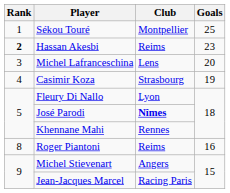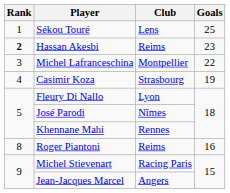 <table class="wikitable" style="text-align:center">
 <tr>
 <th>Rank</th>
 <th>Player</th>
 <th>Club</th>
 <th>Goals</th>
 </tr>
 <tr>
 <td>1</td>
 <td align="left"> <a href='#'>Sékou Touré</a></td>
-<td align="left"><a href='#'>Montpellier</a></td>
+<td align="left"><a href='#'>Lens</a></td>
 <td>25</td>
 </tr>
 <tr>
 <td><strong>2</strong></td>
 <td align="left"> <a href='#'>Hassan Akesbi</a></td>
 <td align="left"><a href='#'>Reims</a></td>
 <td>23</td>
 </tr>
 <tr>
 <td>3</td>
 <td align="left"> <a href='#'>Michel Lafranceschina</a></td>
-<td align="left"><a href='#'>Lens</a></td>
-<td>20</td>
+<td align="left"><a href='#'>Montpellier</a></td>
+<td>22</td>
 </tr>
 <tr>
 <td>4</td>
 <td align="left">  <a href='#'>Casimir Koza</a></td>
 <td align="left"><a href='#'>Strasbourg</a></td>
 <td>19</td>
 </tr>
 <tr>
 <td rowspan="3">5</td>
 <td align="left"> <a href='#'>Fleury Di Nallo</a></td>
 <td align="left"><a href='#'>Lyon</a></td>
 <td rowspan="3">18</td>
 </tr>
 <tr>
 <td align="left"> <a href='#'>José Parodi</a></td>
-<td align="left"><strong><a href='#'>Nîmes</a></strong></td>
+<td align="left"><a href='#'>Nîmes</a></td>
 </tr>
 <tr>
 <td align="left"> <a href='#'>Khennane Mahi</a></td>
 <td align="left"><a href='#'>Rennes</a></td>
 </tr>
 <tr>
 <td>8</td>
 <td align="left"> <a href='#'>Roger Piantoni</a></td>
 <td align="left"><a href='#'>Reims</a></td>
 <td>16</td>
 </tr>
 <tr>
 <td rowspan="2">9</td>
 <td align="left"> <a href='#'>Michel Stievenart</a></td>
-<td align="left"><a href='#'>Angers</a></td>
+<td align="left"><a href='#'>Racing Paris</a></td>
 <td rowspan="2">15</td>
 </tr>
 <tr>
 <td align="left"> <a href='#'>Jean-Jacques Marcel</a></td>
-<td align="left"><a href='#'>Racing Paris</a></td>
+<td align="left"><a href='#'>Angers</a></td>
 </tr>
 </table>
